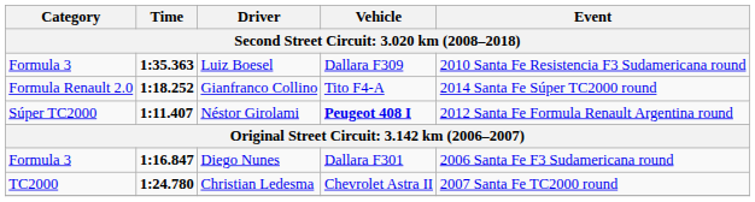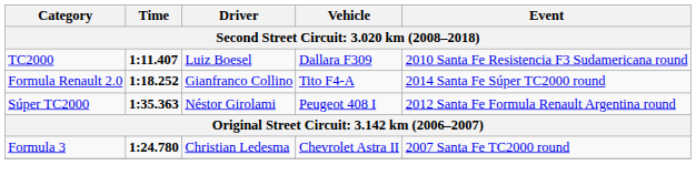 <table class="wikitable">
 <tr>
 <th>Category</th>
 <th>Time</th>
 <th>Driver</th>
 <th>Vehicle</th>
 <th>Event</th>
 </tr>
 <tr>
 <th colspan=5>Second Street Circuit: 3.020 km (2008–2018)</th>
 </tr>
 <tr>
-<td><a href='#'>Formula 3</a></td>
-<td><strong>1:35.363</strong></td>
+<td><a href='#'>TC2000</a></td>
+<td><strong>1:11.407</strong></td>
 <td><a href='#'>Luiz Boesel</a></td>
 <td><a href='#'>Dallara F309</a></td>
 <td><a href='#'>2010 Santa Fe Resistencia F3 Sudamericana round</a></td>
 </tr>
 <tr>
 <td><a href='#'>Formula Renault 2.0</a></td>
 <td><strong>1:18.252</strong></td>
 <td><a href='#'>Gianfranco Collino</a></td>
 <td><a href='#'>Tito F4-A</a></td>
 <td><a href='#'>2014 Santa Fe Súper TC2000 round</a></td>
 </tr>
 <tr>
 <td><a href='#'>Súper TC2000</a></td>
-<td><strong>1:11.407</strong></td>
+<td><strong>1:35.363</strong></td>
 <td><a href='#'>Néstor Girolami</a></td>
-<td><strong><a href='#'>Peugeot 408 I</a></strong></td>
+<td><a href='#'>Peugeot 408 I</a></td>
 <td><a href='#'>2012 Santa Fe Formula Renault Argentina round</a></td>
 </tr>
 <tr>
 <th colspan=5>Original Street Circuit: 3.142 km (2006–2007)</th>
 </tr>
 <tr>
 <td><a href='#'>Formula 3</a></td>
-<td><strong>1:16.847</strong></td>
-<td><a href='#'>Diego Nunes</a></td>
-<td><a href='#'>Dallara F301</a></td>
-<td><a href='#'>2006 Santa Fe F3 Sudamericana round</a></td>
-</tr>
-<tr>
-<td><a href='#'>TC2000</a></td>
 <td><strong>1:24.780</strong></td>
 <td><a href='#'>Christian Ledesma</a></td>
 <td><a href='#'>Chevrolet Astra II</a></td>
 <td><a href='#'>2007 Santa Fe TC2000 round</a></td>
 </tr>
 <tr>
 </tr>
 </table>
